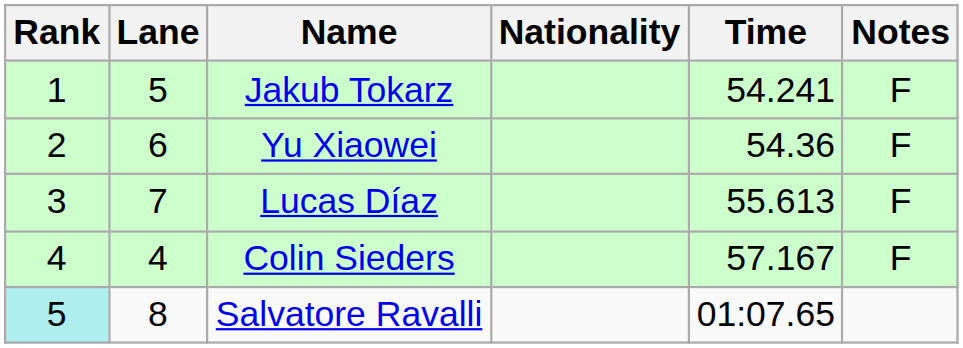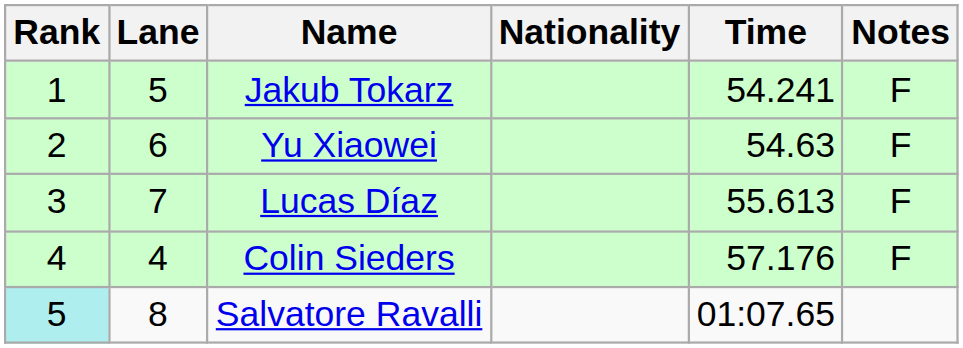 <table class="wikitable sortable" style="text-align:center">
 <tr>
 <th>Rank</th>
 <th>Lane</th>
 <th>Name</th>
 <th>Nationality</th>
 <th>Time</th>
 <th>Notes</th>
 </tr>
 <tr bgcolor=ccffcc>
 <td align=center>1</td>
 <td align=center>5</td>
 <td><a href='#'>Jakub Tokarz</a></td>
 <td></td>
 <td align=right>54.241</td>
 <td>F</td>
 </tr>
 <tr bgcolor=ccffcc>
 <td align=center>2</td>
 <td align=center>6</td>
 <td><a href='#'>Yu Xiaowei</a></td>
 <td></td>
-<td align=right>54.36</td>
+<td align=right>54.63</td>
 <td>F</td>
 </tr>
 <tr bgcolor=ccffcc>
 <td align=center>3</td>
 <td align=center>7</td>
 <td><a href='#'>Lucas Díaz</a></td>
 <td></td>
 <td align=right>55.613</td>
 <td>F</td>
 </tr>
 <tr bgcolor=ccffcc>
 <td align=center>4</td>
 <td align=center>4</td>
 <td><a href='#'>Colin Sieders</a></td>
 <td></td>
-<td align=right>57.167</td>
+<td align=right>57.176</td>
 <td>F</td>
 </tr>
 <tr>
 <td align=center style="background: paleturquoise;">5</td>
 <td align=center>8</td>
 <td><a href='#'>Salvatore Ravalli</a></td>
 <td></td>
 <td align=right>01:07.65</td>
 <td></td>
 </tr>
 </table>
